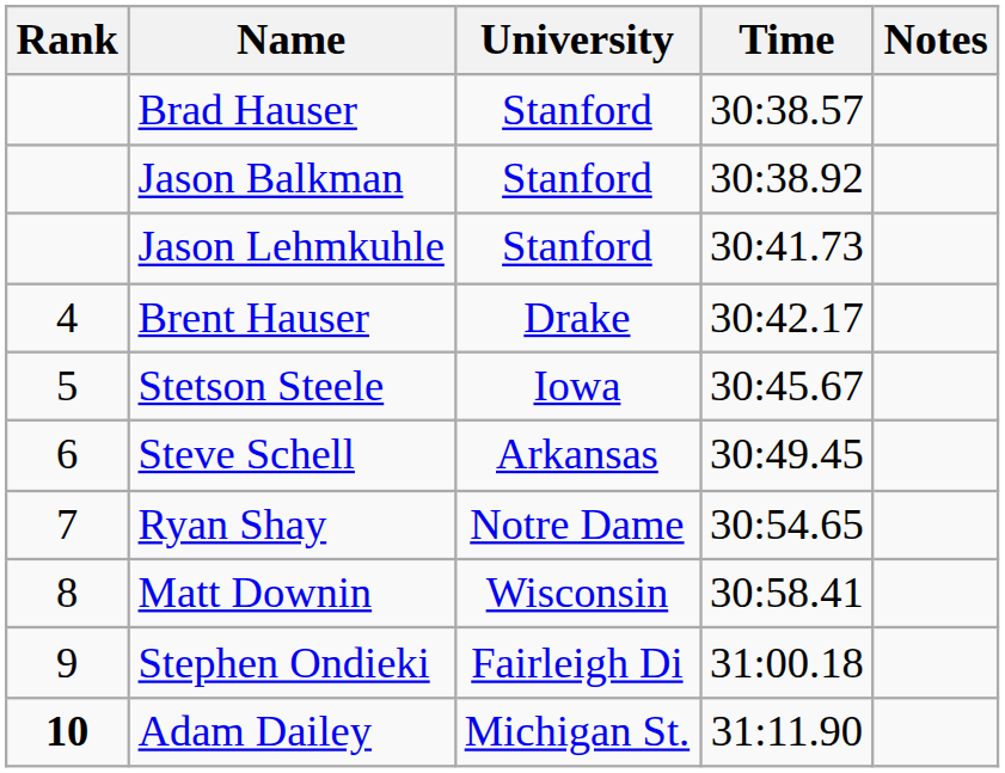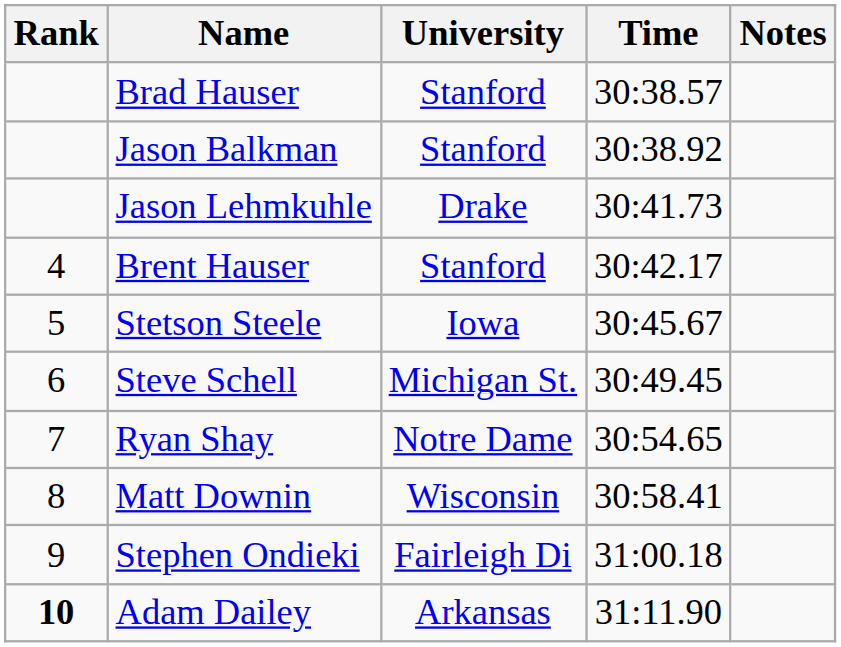 <table class="wikitable sortable" style="text-align:center">
 <tr>
 <th>Rank</th>
 <th>Name</th>
 <th>University</th>
 <th>Time</th>
 <th>Notes</th>
 </tr>
 <tr>
 <td></td>
 <td align=left><a href='#'>Brad Hauser</a></td>
 <td><a href='#'>Stanford</a></td>
 <td>30:38.57</td>
 <td></td>
 </tr>
 <tr>
 <td></td>
 <td align=left><a href='#'>Jason Balkman</a></td>
 <td><a href='#'>Stanford</a></td>
 <td>30:38.92</td>
 <td></td>
 </tr>
 <tr>
 <td></td>
 <td align=left><a href='#'>Jason Lehmkuhle</a></td>
-<td><a href='#'>Stanford</a></td>
+<td><a href='#'>Drake</a></td>
 <td>30:41.73</td>
 <td></td>
 </tr>
 <tr>
 <td>4</td>
 <td align=left><a href='#'>Brent Hauser</a></td>
-<td><a href='#'>Drake</a></td>
+<td><a href='#'>Stanford</a></td>
 <td>30:42.17</td>
 <td></td>
 </tr>
 <tr>
 <td>5</td>
 <td align=left><a href='#'>Stetson Steele</a></td>
 <td><a href='#'>Iowa</a></td>
 <td>30:45.67</td>
 <td></td>
 </tr>
 <tr>
 <td>6</td>
 <td align=left><a href='#'>Steve Schell</a></td>
-<td><a href='#'>Arkansas</a></td>
+<td><a href='#'>Michigan St.</a></td>
 <td>30:49.45</td>
 <td></td>
 </tr>
 <tr>
 <td>7</td>
 <td align=left><a href='#'>Ryan Shay</a></td>
 <td><a href='#'>Notre Dame</a></td>
 <td>30:54.65</td>
 <td></td>
 </tr>
 <tr>
 <td>8</td>
 <td align=left><a href='#'>Matt Downin</a></td>
 <td><a href='#'>Wisconsin</a></td>
 <td>30:58.41</td>
 <td></td>
 </tr>
 <tr>
 <td>9</td>
 <td align=left><a href='#'>Stephen Ondieki</a></td>
 <td><a href='#'>Fairleigh Di</a></td>
 <td>31:00.18</td>
 <td></td>
 </tr>
 <tr>
 <td><strong>10</strong></td>
 <td align=left><a href='#'>Adam Dailey</a></td>
-<td><a href='#'>Michigan St.</a></td>
+<td><a href='#'>Arkansas</a></td>
 <td>31:11.90</td>
 </tr>
 </table>
